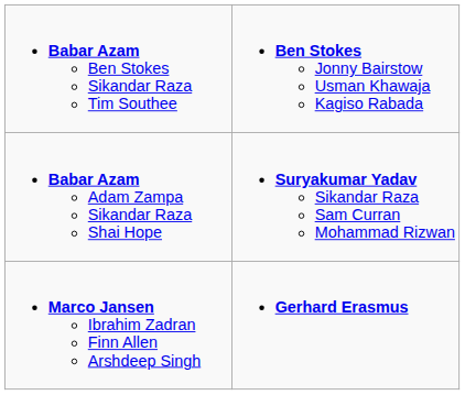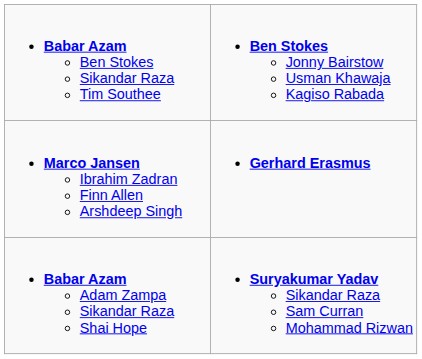 <table class=wikitable>
 <tr>
 <td valign="top" width="50%"><br><ul><li><strong> <a href='#'>Babar Azam</a></strong><ul><li> <a href='#'>Ben Stokes</a></li><li> <a href='#'>Sikandar Raza</a></li><li> <a href='#'>Tim Southee</a></li></ul></li></ul></td>
 <td valign="top" width="50%"><br><ul><li><strong> <a href='#'>Ben Stokes</a></strong><ul><li> <a href='#'>Jonny Bairstow</a></li><li> <a href='#'>Usman Khawaja</a></li><li> <a href='#'>Kagiso Rabada</a></li></ul></li></ul></td>
 </tr>
 <tr>
+<td valign="top" width="50%"><br><ul><li><strong> <a href='#'>Marco Jansen</a></strong><ul><li> <a href='#'>Ibrahim Zadran</a></li><li> <a href='#'>Finn Allen</a></li><li> <a href='#'>Arshdeep Singh</a></li></ul></li></ul></td>
+<td valign="top" width="50%"><br><ul><li><strong> <a href='#'>Gerhard Erasmus</a></strong></li></ul></td>
+</tr>
+<tr>
 <td valign="top" width="50%"><br><ul><li><strong> <a href='#'>Babar Azam</a></strong><ul><li> <a href='#'>Adam Zampa</a></li><li> <a href='#'>Sikandar Raza</a></li><li> <a href='#'>Shai Hope</a></li></ul></li></ul></td>
 <td valign="top" width="50%"><br><ul><li><strong> <a href='#'>Suryakumar Yadav</a></strong><ul><li> <a href='#'>Sikandar Raza</a></li><li> <a href='#'>Sam Curran</a></li><li> <a href='#'>Mohammad Rizwan</a></li></ul></li></ul></td>
 </tr>
-<tr>
-<td valign="top" width="50%"><br><ul><li><strong> <a href='#'>Marco Jansen</a></strong><ul><li> <a href='#'>Ibrahim Zadran</a></li><li> <a href='#'>Finn Allen</a></li><li> <a href='#'>Arshdeep Singh</a></li></ul></li></ul></td>
-<td valign="top" width="50%"><br><ul><li><strong> <a href='#'>Gerhard Erasmus</a></strong></li></ul></td>
-</tr>
 </table>
